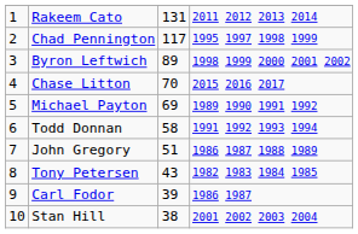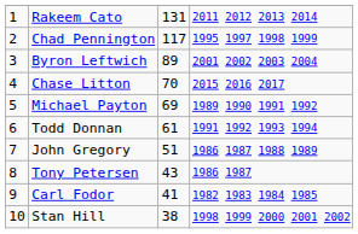 <table class="wikitable">
 <tr>
 </tr>
 <tr>
 <td>1</td>
 <td><a href='#'>Rakeem Cato</a></td>
 <td>131</td>
 <td style="font-size:80%;"><a href='#'>2011</a> <a href='#'>2012</a> <a href='#'>2013</a> <a href='#'>2014</a></td>
 </tr>
 <tr>
 <td>2</td>
 <td><a href='#'>Chad Pennington</a></td>
 <td>117</td>
 <td style="font-size:80%;"><a href='#'>1995</a> <a href='#'>1997</a> <a href='#'>1998</a> <a href='#'>1999</a></td>
 </tr>
 <tr>
 <td>3</td>
 <td><a href='#'>Byron Leftwich</a></td>
 <td>89</td>
-<td style="font-size:80%;"><a href='#'>1998</a> <a href='#'>1999</a> <a href='#'>2000</a> <a href='#'>2001</a> <a href='#'>2002</a></td>
+<td style="font-size:80%;"><a href='#'>2001</a> <a href='#'>2002</a> <a href='#'>2003</a> <a href='#'>2004</a></td>
 </tr>
 <tr>
 <td>4</td>
 <td><a href='#'>Chase Litton</a></td>
 <td>70</td>
 <td style="font-size:80%;"><a href='#'>2015</a> <a href='#'>2016</a> <a href='#'>2017</a></td>
 </tr>
 <tr>
 <td>5</td>
 <td><a href='#'>Michael Payton</a></td>
 <td>69</td>
 <td style="font-size:80%;"><a href='#'>1989</a> <a href='#'>1990</a> <a href='#'>1991</a> <a href='#'>1992</a></td>
 </tr>
 <tr>
 <td>6</td>
 <td>Todd Donnan</td>
-<td>58</td>
+<td>61</td>
 <td style="font-size:80%;"><a href='#'>1991</a> <a href='#'>1992</a> <a href='#'>1993</a> <a href='#'>1994</a></td>
 </tr>
 <tr>
 <td>7</td>
 <td>John Gregory</td>
 <td>51</td>
 <td style="font-size:80%;"><a href='#'>1986</a> <a href='#'>1987</a> <a href='#'>1988</a> <a href='#'>1989</a></td>
 </tr>
 <tr>
 <td>8</td>
 <td><a href='#'>Tony Petersen</a></td>
 <td>43</td>
-<td style="font-size:80%;"><a href='#'>1982</a> <a href='#'>1983</a> <a href='#'>1984</a> <a href='#'>1985</a></td>
+<td style="font-size:80%;"><a href='#'>1986</a> <a href='#'>1987</a></td>
 </tr>
 <tr>
 <td>9</td>
 <td><a href='#'>Carl Fodor</a></td>
-<td>39</td>
-<td style="font-size:80%;"><a href='#'>1986</a> <a href='#'>1987</a></td>
+<td>41</td>
+<td style="font-size:80%;"><a href='#'>1982</a> <a href='#'>1983</a> <a href='#'>1984</a> <a href='#'>1985</a></td>
 </tr>
 <tr>
 <td>10</td>
 <td>Stan Hill</td>
 <td>38</td>
-<td style="font-size:80%;"><a href='#'>2001</a> <a href='#'>2002</a> <a href='#'>2003</a> <a href='#'>2004</a></td>
+<td style="font-size:80%;"><a href='#'>1998</a> <a href='#'>1999</a> <a href='#'>2000</a> <a href='#'>2001</a> <a href='#'>2002</a></td>
 </tr>
 </table>
